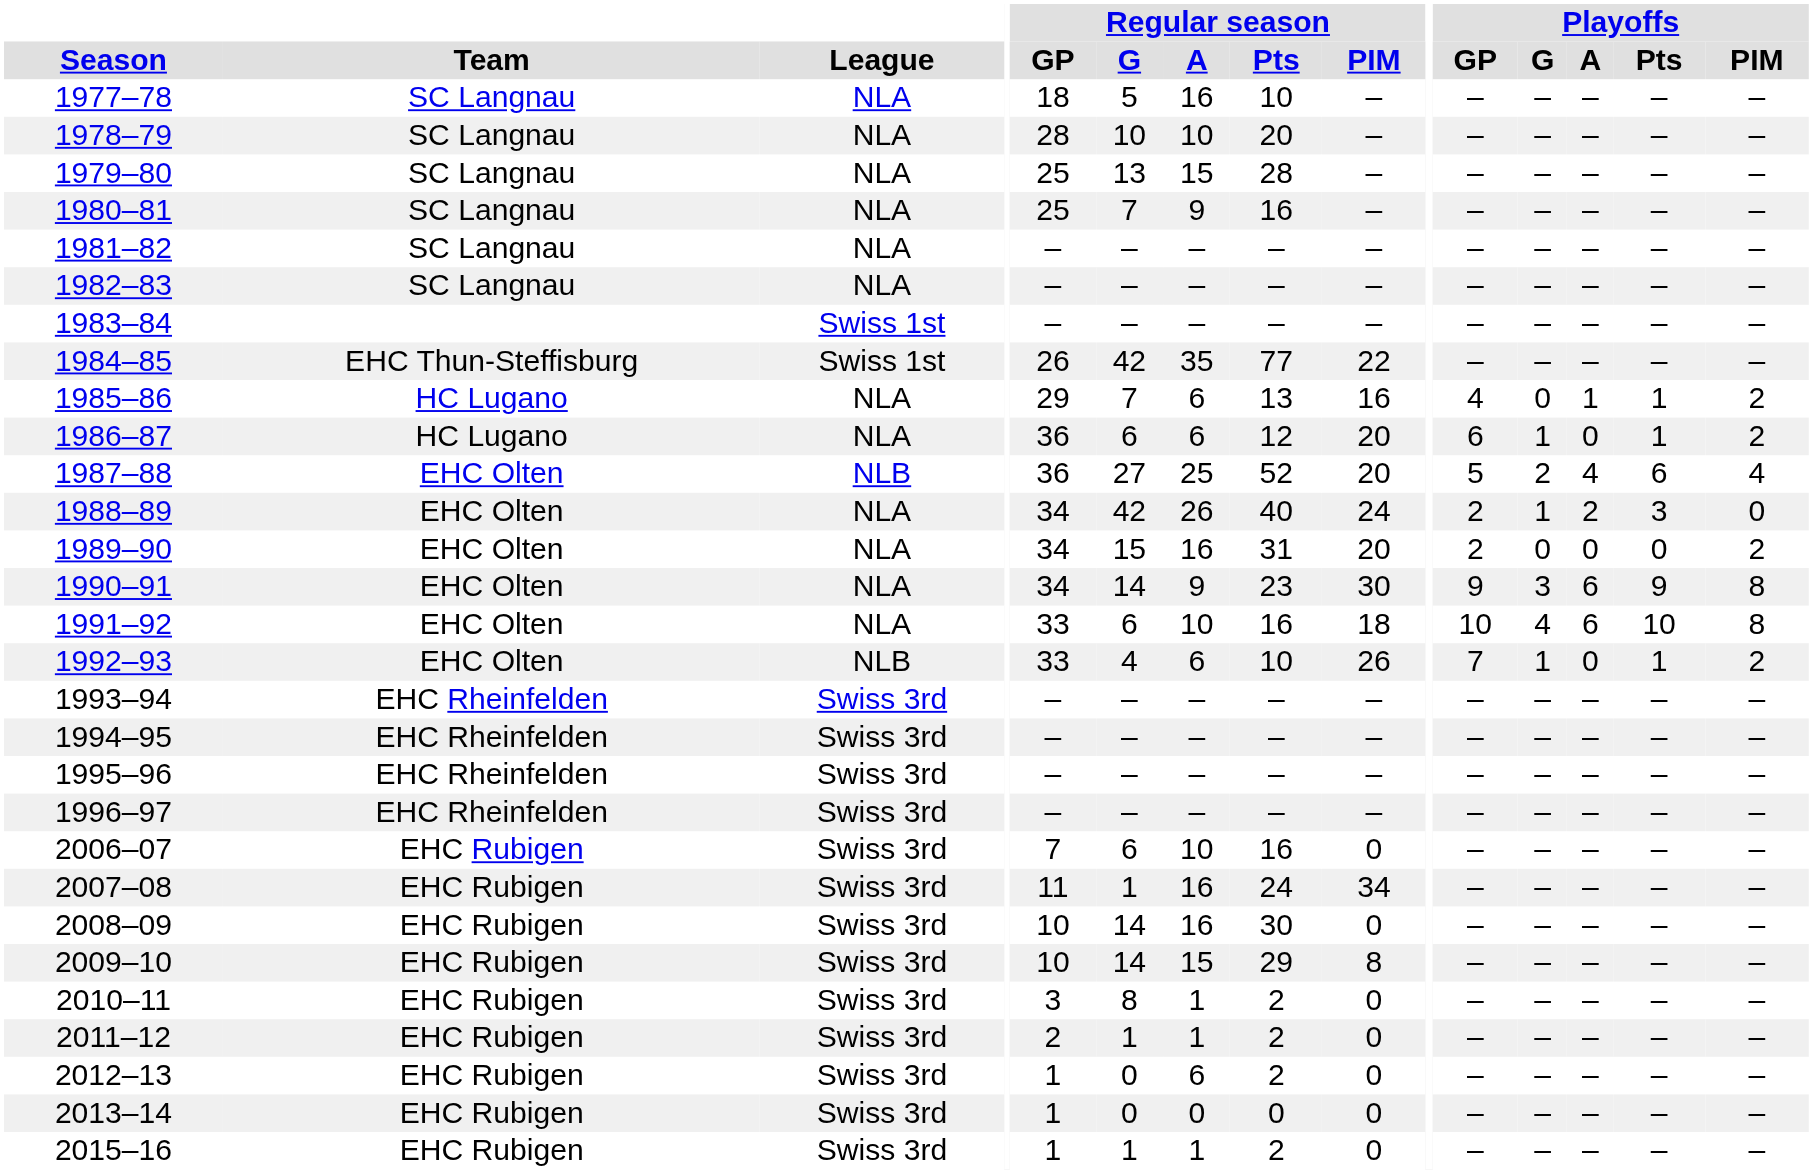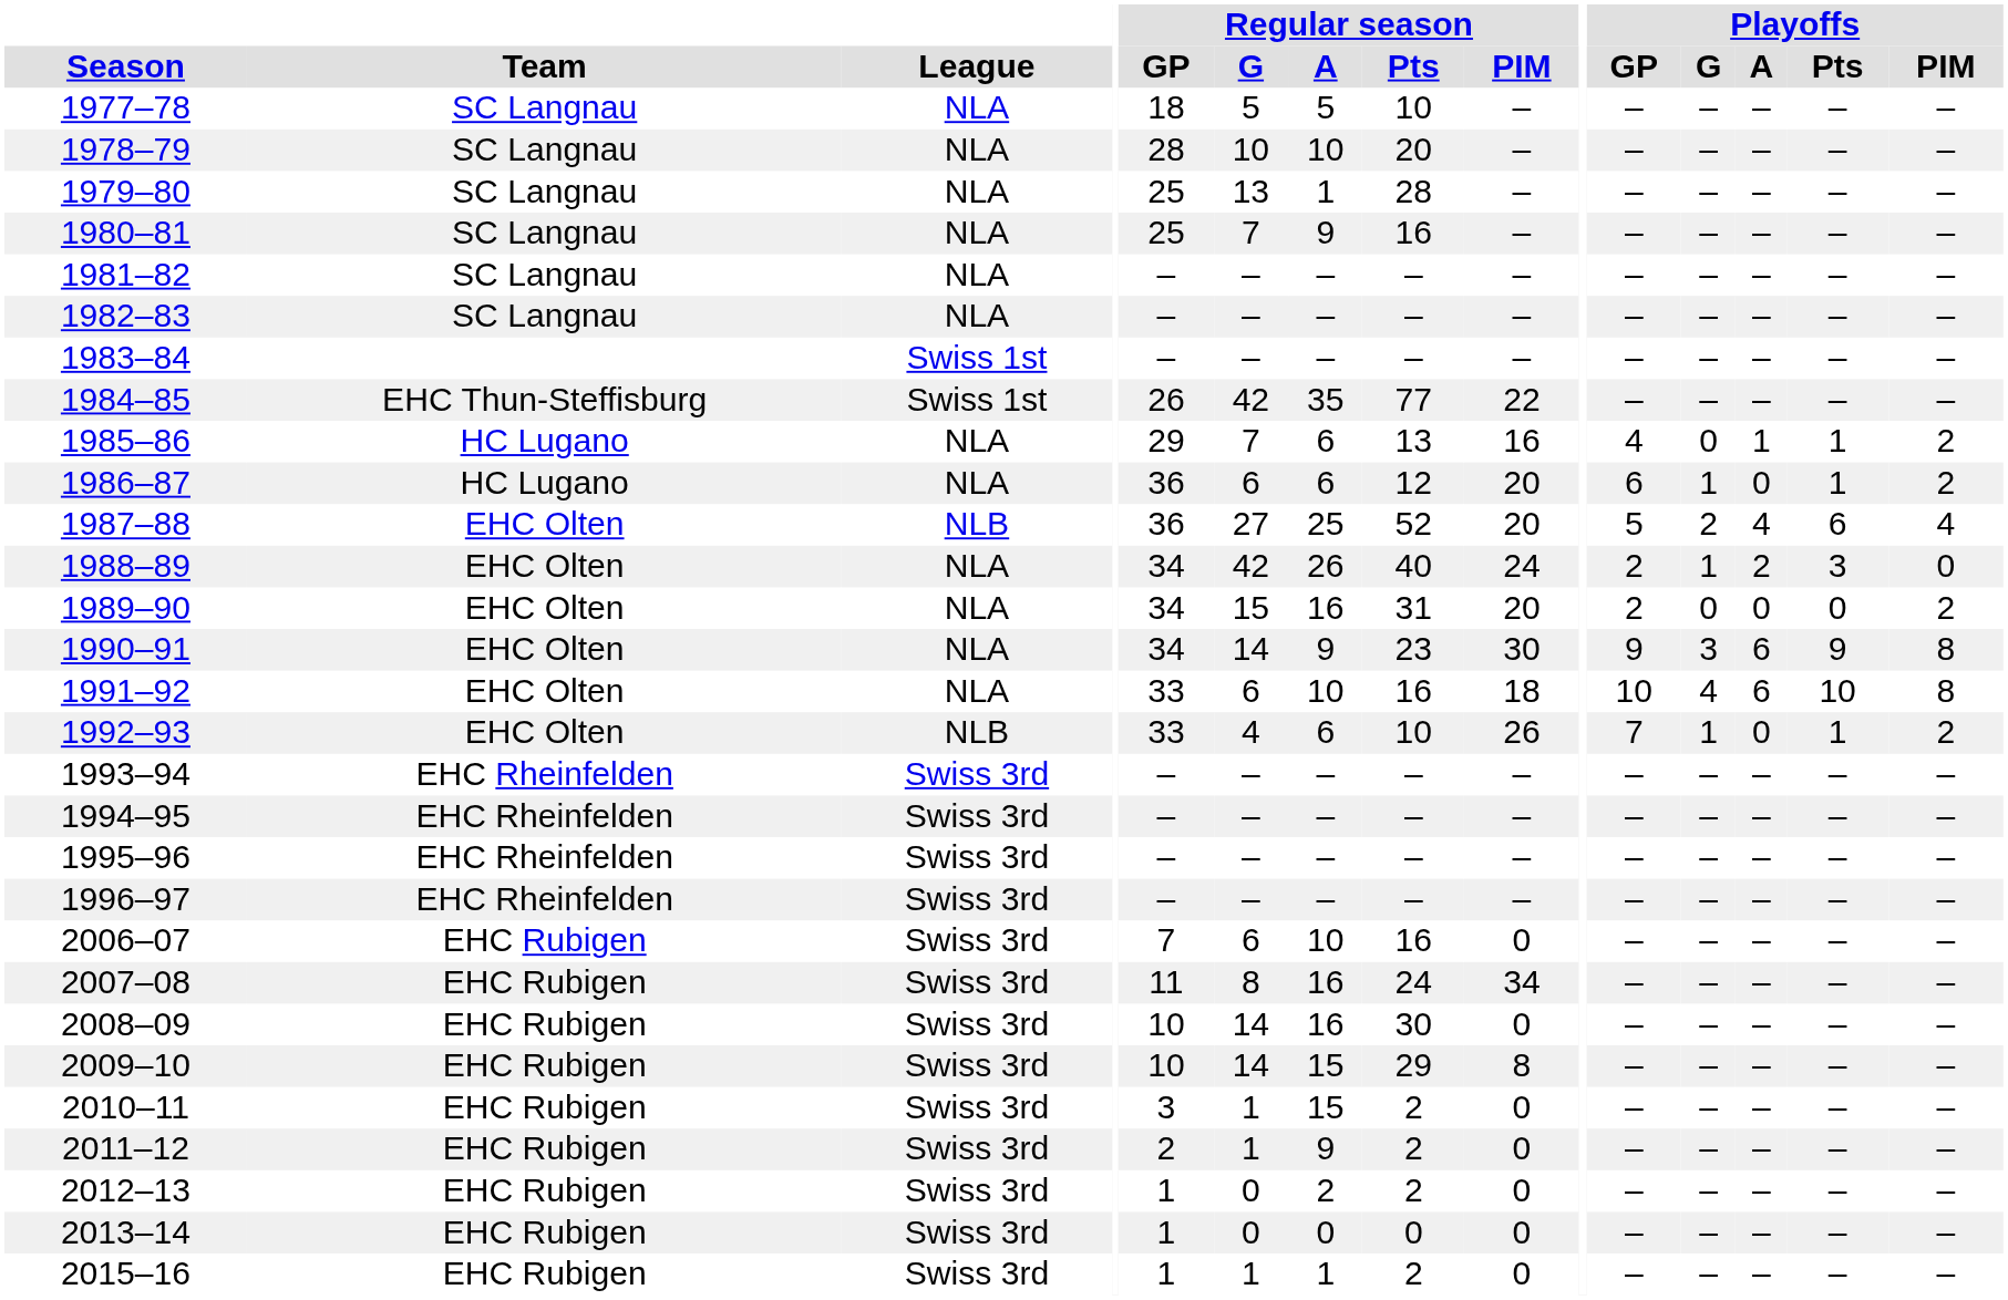 <table border="0" cellpadding="1" cellspacing="0" style="text-align:center; width:60em">
 <tr bgcolor="#e0e0e0">
 <th colspan="3" bgcolor="#ffffff"></th>
 <th rowspan="100" bgcolor="#ffffff"></th>
 <th colspan="5"><a href='#'>Regular season</a></th>
 <th rowspan="100" bgcolor="#ffffff"></th>
 <th colspan="5"><a href='#'>Playoffs</a></th>
 </tr>
 <tr bgcolor="#e0e0e0">
 <th><a href='#'>Season</a></th>
 <th>Team</th>
 <th>League</th>
 <th>GP</th>
 <th><a href='#'>G</a></th>
 <th><a href='#'>A</a></th>
 <th><a href='#'>Pts</a></th>
 <th><a href='#'>PIM</a></th>
 <th>GP</th>
 <th>G</th>
 <th>A</th>
 <th>Pts</th>
 <th>PIM</th>
 </tr>
 <tr>
 <td><a href='#'>1977–78</a></td>
 <td><a href='#'>SC Langnau</a></td>
 <td><a href='#'>NLA</a></td>
 <td>18</td>
 <td>5</td>
-<td>16</td>
+<td>5</td>
 <td>10</td>
 <td>–</td>
 <td>–</td>
 <td>–</td>
 <td>–</td>
 <td>–</td>
 <td>–</td>
 </tr>
 <tr bgcolor="#f0f0f0">
 <td><a href='#'>1978–79</a></td>
 <td>SC Langnau</td>
 <td>NLA</td>
 <td>28</td>
 <td>10</td>
 <td>10</td>
 <td>20</td>
 <td>–</td>
 <td>–</td>
 <td>–</td>
 <td>–</td>
 <td>–</td>
 <td>–</td>
 </tr>
 <tr>
 <td><a href='#'>1979–80</a></td>
 <td>SC Langnau</td>
 <td>NLA</td>
 <td>25</td>
 <td>13</td>
-<td>15</td>
+<td>1</td>
 <td>28</td>
 <td>–</td>
 <td>–</td>
 <td>–</td>
 <td>–</td>
 <td>–</td>
 <td>–</td>
 </tr>
 <tr bgcolor="#f0f0f0">
 <td><a href='#'>1980–81</a></td>
 <td>SC Langnau</td>
 <td>NLA</td>
 <td>25</td>
 <td>7</td>
 <td>9</td>
 <td>16</td>
 <td>–</td>
 <td>–</td>
 <td>–</td>
 <td>–</td>
 <td>–</td>
 <td>–</td>
 </tr>
 <tr>
 <td><a href='#'>1981–82</a></td>
 <td>SC Langnau</td>
 <td>NLA</td>
 <td>–</td>
 <td>–</td>
 <td>–</td>
 <td>–</td>
 <td>–</td>
 <td>–</td>
 <td>–</td>
 <td>–</td>
 <td>–</td>
 <td>–</td>
 </tr>
 <tr bgcolor="#f0f0f0">
 <td><a href='#'>1982–83</a></td>
 <td>SC Langnau</td>
 <td>NLA</td>
 <td>–</td>
 <td>–</td>
 <td>–</td>
 <td>–</td>
 <td>–</td>
 <td>–</td>
 <td>–</td>
 <td>–</td>
 <td>–</td>
 <td>–</td>
 </tr>
 <tr>
 <td><a href='#'>1983–84</a></td>
 <td></td>
 <td><a href='#'>Swiss 1st</a></td>
 <td>–</td>
 <td>–</td>
 <td>–</td>
 <td>–</td>
 <td>–</td>
 <td>–</td>
 <td>–</td>
 <td>–</td>
 <td>–</td>
 <td>–</td>
 </tr>
 <tr bgcolor="#f0f0f0">
 <td><a href='#'>1984–85</a></td>
 <td>EHC Thun-Steffisburg</td>
 <td>Swiss 1st</td>
 <td>26</td>
 <td>42</td>
 <td>35</td>
 <td>77</td>
 <td>22</td>
 <td>–</td>
 <td>–</td>
 <td>–</td>
 <td>–</td>
 <td>–</td>
 </tr>
 <tr>
 <td><a href='#'>1985–86</a></td>
 <td><a href='#'>HC Lugano</a></td>
 <td>NLA</td>
 <td>29</td>
 <td>7</td>
 <td>6</td>
 <td>13</td>
 <td>16</td>
 <td>4</td>
 <td>0</td>
 <td>1</td>
 <td>1</td>
 <td>2</td>
 </tr>
 <tr bgcolor="#f0f0f0">
 <td><a href='#'>1986–87</a></td>
 <td>HC Lugano</td>
 <td>NLA</td>
 <td>36</td>
 <td>6</td>
 <td>6</td>
 <td>12</td>
 <td>20</td>
 <td>6</td>
 <td>1</td>
 <td>0</td>
 <td>1</td>
 <td>2</td>
 </tr>
 <tr>
 <td><a href='#'>1987–88</a></td>
 <td><a href='#'>EHC Olten</a></td>
 <td><a href='#'>NLB</a></td>
 <td>36</td>
 <td>27</td>
 <td>25</td>
 <td>52</td>
 <td>20</td>
 <td>5</td>
 <td>2</td>
 <td>4</td>
 <td>6</td>
 <td>4</td>
 </tr>
 <tr bgcolor="#f0f0f0">
 <td><a href='#'>1988–89</a></td>
 <td>EHC Olten</td>
 <td>NLA</td>
 <td>34</td>
 <td>42</td>
 <td>26</td>
 <td>40</td>
 <td>24</td>
 <td>2</td>
 <td>1</td>
 <td>2</td>
 <td>3</td>
 <td>0</td>
 </tr>
 <tr>
 <td><a href='#'>1989–90</a></td>
 <td>EHC Olten</td>
 <td>NLA</td>
 <td>34</td>
 <td>15</td>
 <td>16</td>
 <td>31</td>
 <td>20</td>
 <td>2</td>
 <td>0</td>
 <td>0</td>
 <td>0</td>
 <td>2</td>
 </tr>
 <tr bgcolor="#f0f0f0">
 <td><a href='#'>1990–91</a></td>
 <td>EHC Olten</td>
 <td>NLA</td>
 <td>34</td>
 <td>14</td>
 <td>9</td>
 <td>23</td>
 <td>30</td>
 <td>9</td>
 <td>3</td>
 <td>6</td>
 <td>9</td>
 <td>8</td>
 </tr>
 <tr>
 <td><a href='#'>1991–92</a></td>
 <td>EHC Olten</td>
 <td>NLA</td>
 <td>33</td>
 <td>6</td>
 <td>10</td>
 <td>16</td>
 <td>18</td>
 <td>10</td>
 <td>4</td>
 <td>6</td>
 <td>10</td>
 <td>8</td>
 </tr>
 <tr bgcolor="#f0f0f0">
 <td><a href='#'>1992–93</a></td>
 <td>EHC Olten</td>
 <td>NLB</td>
 <td>33</td>
 <td>4</td>
 <td>6</td>
 <td>10</td>
 <td>26</td>
 <td>7</td>
 <td>1</td>
 <td>0</td>
 <td>1</td>
 <td>2</td>
 </tr>
 <tr>
 <td>1993–94</td>
 <td>EHC <a href='#'>Rheinfelden</a></td>
 <td><a href='#'>Swiss 3rd</a></td>
 <td>–</td>
 <td>–</td>
 <td>–</td>
 <td>–</td>
 <td>–</td>
 <td>–</td>
 <td>–</td>
 <td>–</td>
 <td>–</td>
 <td>–</td>
 </tr>
 <tr bgcolor="#f0f0f0">
 <td>1994–95</td>
 <td>EHC Rheinfelden</td>
 <td>Swiss 3rd</td>
 <td>–</td>
 <td>–</td>
 <td>–</td>
 <td>–</td>
 <td>–</td>
 <td>–</td>
 <td>–</td>
 <td>–</td>
 <td>–</td>
 <td>–</td>
 </tr>
 <tr>
 <td>1995–96</td>
 <td>EHC Rheinfelden</td>
 <td>Swiss 3rd</td>
 <td>–</td>
 <td>–</td>
 <td>–</td>
 <td>–</td>
 <td>–</td>
 <td>–</td>
 <td>–</td>
 <td>–</td>
 <td>–</td>
 <td>–</td>
 </tr>
 <tr bgcolor="#f0f0f0">
 <td>1996–97</td>
 <td>EHC Rheinfelden</td>
 <td>Swiss 3rd</td>
 <td>–</td>
 <td>–</td>
 <td>–</td>
 <td>–</td>
 <td>–</td>
 <td>–</td>
 <td>–</td>
 <td>–</td>
 <td>–</td>
 <td>–</td>
 </tr>
 <tr>
 <td>2006–07</td>
 <td>EHC <a href='#'>Rubigen</a></td>
 <td>Swiss 3rd</td>
 <td>7</td>
 <td>6</td>
 <td>10</td>
 <td>16</td>
 <td>0</td>
 <td>–</td>
 <td>–</td>
 <td>–</td>
 <td>–</td>
 <td>–</td>
 </tr>
 <tr bgcolor="#f0f0f0">
 <td>2007–08</td>
 <td>EHC Rubigen</td>
 <td>Swiss 3rd</td>
 <td>11</td>
-<td>1</td>
+<td>8</td>
 <td>16</td>
 <td>24</td>
 <td>34</td>
 <td>–</td>
 <td>–</td>
 <td>–</td>
 <td>–</td>
 <td>–</td>
 </tr>
 <tr>
 <td>2008–09</td>
 <td>EHC Rubigen</td>
 <td>Swiss 3rd</td>
 <td>10</td>
 <td>14</td>
 <td>16</td>
 <td>30</td>
 <td>0</td>
 <td>–</td>
 <td>–</td>
 <td>–</td>
 <td>–</td>
 <td>–</td>
 </tr>
 <tr bgcolor="#f0f0f0">
 <td>2009–10</td>
 <td>EHC Rubigen</td>
 <td>Swiss 3rd</td>
 <td>10</td>
 <td>14</td>
 <td>15</td>
 <td>29</td>
 <td>8</td>
 <td>–</td>
 <td>–</td>
 <td>–</td>
 <td>–</td>
 <td>–</td>
 </tr>
 <tr>
 <td>2010–11</td>
 <td>EHC Rubigen</td>
 <td>Swiss 3rd</td>
 <td>3</td>
-<td>8</td>
 <td>1</td>
+<td>15</td>
 <td>2</td>
 <td>0</td>
 <td>–</td>
 <td>–</td>
 <td>–</td>
 <td>–</td>
 <td>–</td>
 </tr>
 <tr bgcolor="#f0f0f0">
 <td>2011–12</td>
 <td>EHC Rubigen</td>
 <td>Swiss 3rd</td>
 <td>2</td>
 <td>1</td>
-<td>1</td>
+<td>9</td>
 <td>2</td>
 <td>0</td>
 <td>–</td>
 <td>–</td>
 <td>–</td>
 <td>–</td>
 <td>–</td>
 </tr>
 <tr>
 <td>2012–13</td>
 <td>EHC Rubigen</td>
 <td>Swiss 3rd</td>
 <td>1</td>
 <td>0</td>
-<td>6</td>
+<td>2</td>
 <td>2</td>
 <td>0</td>
 <td>–</td>
 <td>–</td>
 <td>–</td>
 <td>–</td>
 <td>–</td>
 </tr>
 <tr bgcolor="#f0f0f0">
 <td>2013–14</td>
 <td>EHC Rubigen</td>
 <td>Swiss 3rd</td>
 <td>1</td>
 <td>0</td>
 <td>0</td>
 <td>0</td>
 <td>0</td>
 <td>–</td>
 <td>–</td>
 <td>–</td>
 <td>–</td>
 <td>–</td>
 </tr>
 <tr>
 <td>2015–16</td>
 <td>EHC Rubigen</td>
 <td>Swiss 3rd</td>
 <td>1</td>
 <td>1</td>
 <td>1</td>
 <td>2</td>
 <td>0</td>
 <td>–</td>
 <td>–</td>
 <td>–</td>
 <td>–</td>
 <td>–</td>
 </tr>
 </table>
